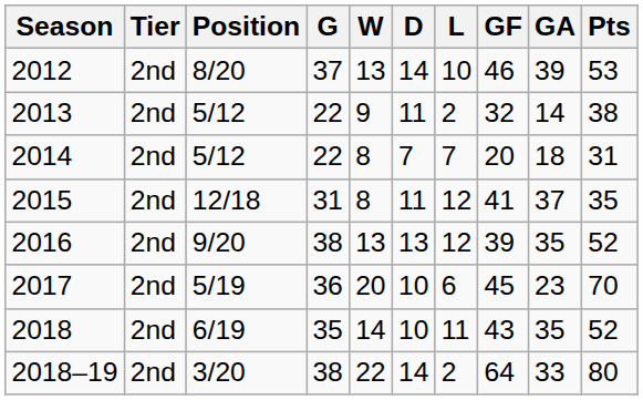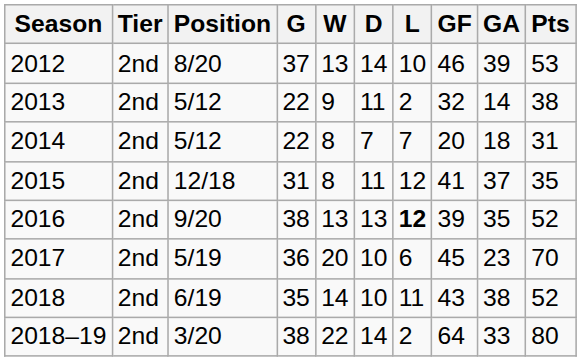 <table class="wikitable">
 <tr>
 <th>Season</th>
 <th>Tier</th>
 <th>Position</th>
 <th>G</th>
 <th>W</th>
 <th>D</th>
 <th>L</th>
 <th>GF</th>
 <th>GA</th>
 <th>Pts</th>
 </tr>
 <tr>
 <td>2012</td>
 <td>2nd</td>
 <td>8/20</td>
 <td>37</td>
 <td>13</td>
 <td>14</td>
 <td>10</td>
 <td>46</td>
 <td>39</td>
 <td>53</td>
 </tr>
 <tr>
 <td>2013</td>
 <td>2nd</td>
 <td>5/12</td>
 <td>22</td>
 <td>9</td>
 <td>11</td>
 <td>2</td>
 <td>32</td>
 <td>14</td>
 <td>38</td>
 </tr>
 <tr>
 <td>2014</td>
 <td>2nd</td>
 <td>5/12</td>
 <td>22</td>
 <td>8</td>
 <td>7</td>
 <td>7</td>
 <td>20</td>
 <td>18</td>
 <td>31</td>
 </tr>
 <tr>
 <td>2015</td>
 <td>2nd</td>
 <td>12/18</td>
 <td>31</td>
 <td>8</td>
 <td>11</td>
 <td>12</td>
 <td>41</td>
 <td>37</td>
 <td>35</td>
 </tr>
 <tr>
 <td>2016</td>
 <td>2nd</td>
 <td>9/20</td>
 <td>38</td>
 <td>13</td>
 <td>13</td>
-<td>12</td>
+<td><strong>12</strong></td>
 <td>39</td>
 <td>35</td>
 <td>52</td>
 </tr>
 <tr>
 <td>2017</td>
 <td>2nd</td>
 <td>5/19</td>
 <td>36</td>
 <td>20</td>
 <td>10</td>
 <td>6</td>
 <td>45</td>
 <td>23</td>
 <td>70</td>
 </tr>
 <tr>
 <td>2018</td>
 <td>2nd</td>
 <td>6/19</td>
 <td>35</td>
 <td>14</td>
 <td>10</td>
 <td>11</td>
 <td>43</td>
-<td>35</td>
+<td>38</td>
 <td>52</td>
 </tr>
 <tr>
 <td>2018–19</td>
 <td>2nd</td>
 <td>3/20</td>
 <td>38</td>
 <td>22</td>
 <td>14</td>
 <td>2</td>
 <td>64</td>
 <td>33</td>
 <td>80</td>
 </tr>
 </table>
